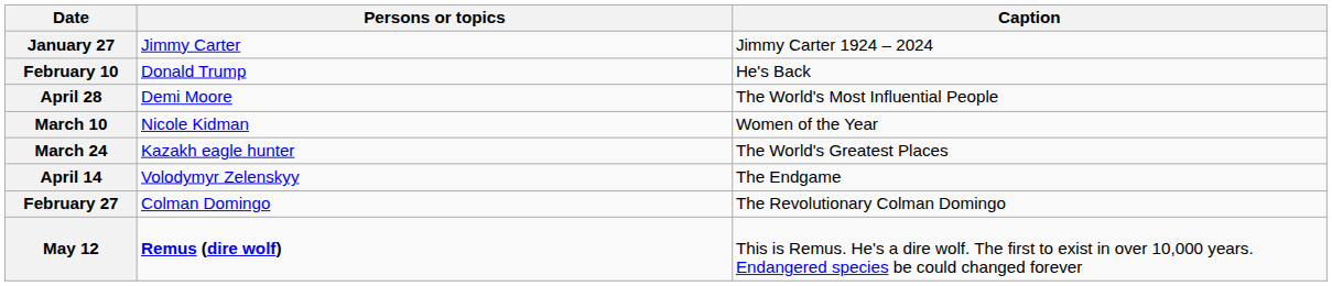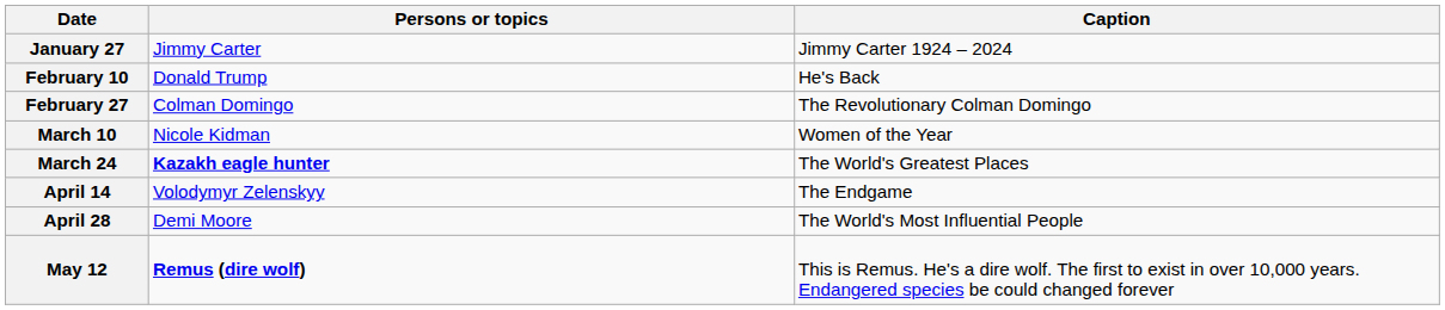 <table class="wikitable sortable" style="width:100%;">
 <tr>
 <th width="10%">Date</th>
 <th width="45%">Persons or topics</th>
 <th width="45%">Caption</th>
 </tr>
 <tr>
 <th>January 27</th>
 <td><a href='#'>Jimmy Carter</a></td>
 <td>Jimmy Carter 1924 – 2024</td>
 </tr>
 <tr>
 <th>February 10</th>
 <td><a href='#'>Donald Trump</a></td>
 <td>He's Back</td>
 </tr>
 <tr>
-<th>April 28</th>
-<td><a href='#'>Demi Moore</a></td>
-<td>The World's Most Influential People</td>
+<th>February 27</th>
+<td><a href='#'>Colman Domingo</a></td>
+<td>The Revolutionary Colman Domingo</td>
 </tr>
 <tr>
 <th>March 10</th>
 <td><a href='#'>Nicole Kidman</a></td>
 <td>Women of the Year</td>
 </tr>
 <tr>
 <th>March 24</th>
-<td><a href='#'>Kazakh eagle hunter</a></td>
+<td><strong><a href='#'>Kazakh eagle hunter</a></strong></td>
 <td>The World's Greatest Places</td>
 </tr>
 <tr>
 <th>April 14</th>
 <td><a href='#'>Volodymyr Zelenskyy</a></td>
 <td>The Endgame</td>
 </tr>
 <tr>
-<th>February 27</th>
-<td><a href='#'>Colman Domingo</a></td>
-<td>The Revolutionary Colman Domingo</td>
+<th>April 28</th>
+<td><a href='#'>Demi Moore</a></td>
+<td>The World's Most Influential People</td>
 </tr>
 <tr>
 <th>May 12</th>
 <td><strong><a href='#'>Remus</a> (<a href='#'>dire wolf</a>)</strong></td>
 <td><br>This is Remus. He's a dire wolf. The first to exist in over 10,000 years. <a href='#'>Endangered species</a> be could changed forever</td>
 </tr>
 </table>
